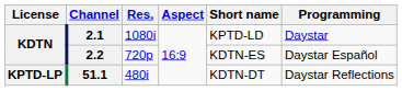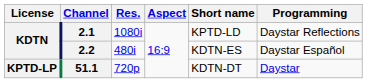 <table class="wikitable">
 <tr>
 <th scope = "col">License</th>
 <th scope = "col"><a href='#'>Channel</a></th>
 <th scope = "col"><a href='#'>Res.</a></th>
 <th scope = "col"><a href='#'>Aspect</a></th>
 <th scope = "col">Short name</th>
 <th scope = "col">Programming</th>
 </tr>
 <tr>
 <th rowspan = "2" scope = "row" style="border-right: 4px solid #0a145a;">KDTN</th>
 <th scope = "row">2.1</th>
 <td><a href='#'>1080i</a></td>
 <td rowspan=3><a href='#'>16:9</a></td>
 <td>KPTD-LD</td>
-<td><a href='#'>Daystar</a></td>
+<td>Daystar Reflections</td>
 </tr>
 <tr>
 <th scope = "row">2.2</th>
-<td><a href='#'>720p</a></td>
+<td><a href='#'>480i</a></td>
 <td>KDTN-ES</td>
 <td>Daystar Español</td>
 </tr>
 <tr>
 <th scope = "row" style="border-right: 4px solid #087b45;">KPTD-LP</th>
 <th scope = "row">51.1</th>
-<td><a href='#'>480i</a></td>
+<td><a href='#'>720p</a></td>
 <td>KDTN-DT</td>
-<td>Daystar Reflections</td>
+<td><a href='#'>Daystar</a></td>
 </tr>
 </table>
